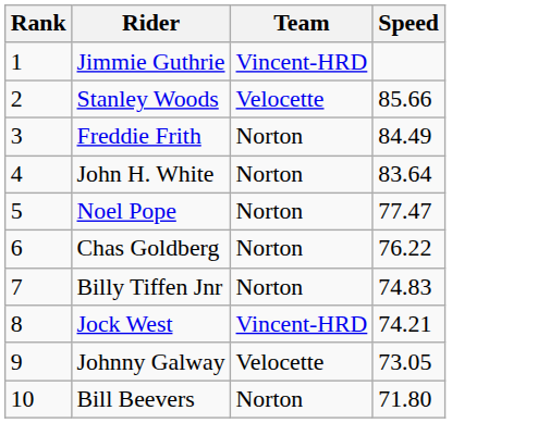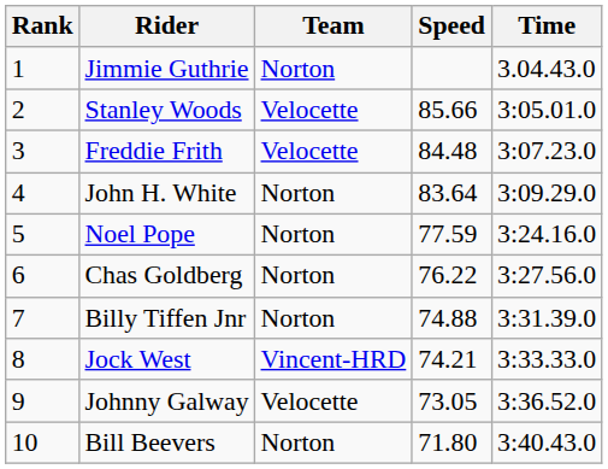 <table class="wikitable">
 <tr style="background:#efefef;">
 <th>Rank</th>
 <th>Rider</th>
 <th>Team</th>
 <th>Speed</th>
+<th>Time</th>
 </tr>
 <tr>
 <td>1</td>
 <td> <a href='#'>Jimmie Guthrie</a></td>
-<td><a href='#'>Vincent-HRD</a></td>
+<td><a href='#'>Norton</a></td>
 <td></td>
+<td>3.04.43.0</td>
 </tr>
 <tr>
 <td>2</td>
 <td> <a href='#'>Stanley Woods</a></td>
 <td><a href='#'>Velocette</a></td>
 <td>85.66</td>
+<td>3:05.01.0</td>
 </tr>
 <tr>
 <td>3</td>
 <td> <a href='#'>Freddie Frith</a></td>
-<td>Norton</td>
-<td>84.49</td>
+<td><a href='#'>Velocette</a></td>
+<td>84.48</td>
+<td>3:07.23.0</td>
 </tr>
 <tr>
 <td>4</td>
 <td> John H. White</td>
 <td>Norton</td>
 <td>83.64</td>
+<td>3:09.29.0</td>
 </tr>
 <tr>
 <td>5</td>
 <td> <a href='#'>Noel Pope</a></td>
 <td>Norton</td>
-<td>77.47</td>
+<td>77.59</td>
+<td>3:24.16.0</td>
 </tr>
 <tr>
 <td>6</td>
 <td> Chas Goldberg</td>
 <td>Norton</td>
 <td>76.22</td>
+<td>3:27.56.0</td>
 </tr>
 <tr>
 <td>7</td>
 <td> Billy Tiffen Jnr</td>
 <td>Norton</td>
-<td>74.83</td>
+<td>74.88</td>
+<td>3:31.39.0</td>
 </tr>
 <tr>
 <td>8</td>
 <td> <a href='#'>Jock West</a></td>
 <td><a href='#'>Vincent-HRD</a></td>
 <td>74.21</td>
+<td>3:33.33.0</td>
 </tr>
 <tr>
 <td>9</td>
 <td> Johnny Galway</td>
 <td>Velocette</td>
 <td>73.05</td>
+<td>3:36.52.0</td>
 </tr>
 <tr>
 <td>10</td>
 <td> Bill Beevers</td>
 <td>Norton</td>
 <td>71.80</td>
+<td>3:40.43.0</td>
 </tr>
 </table>
